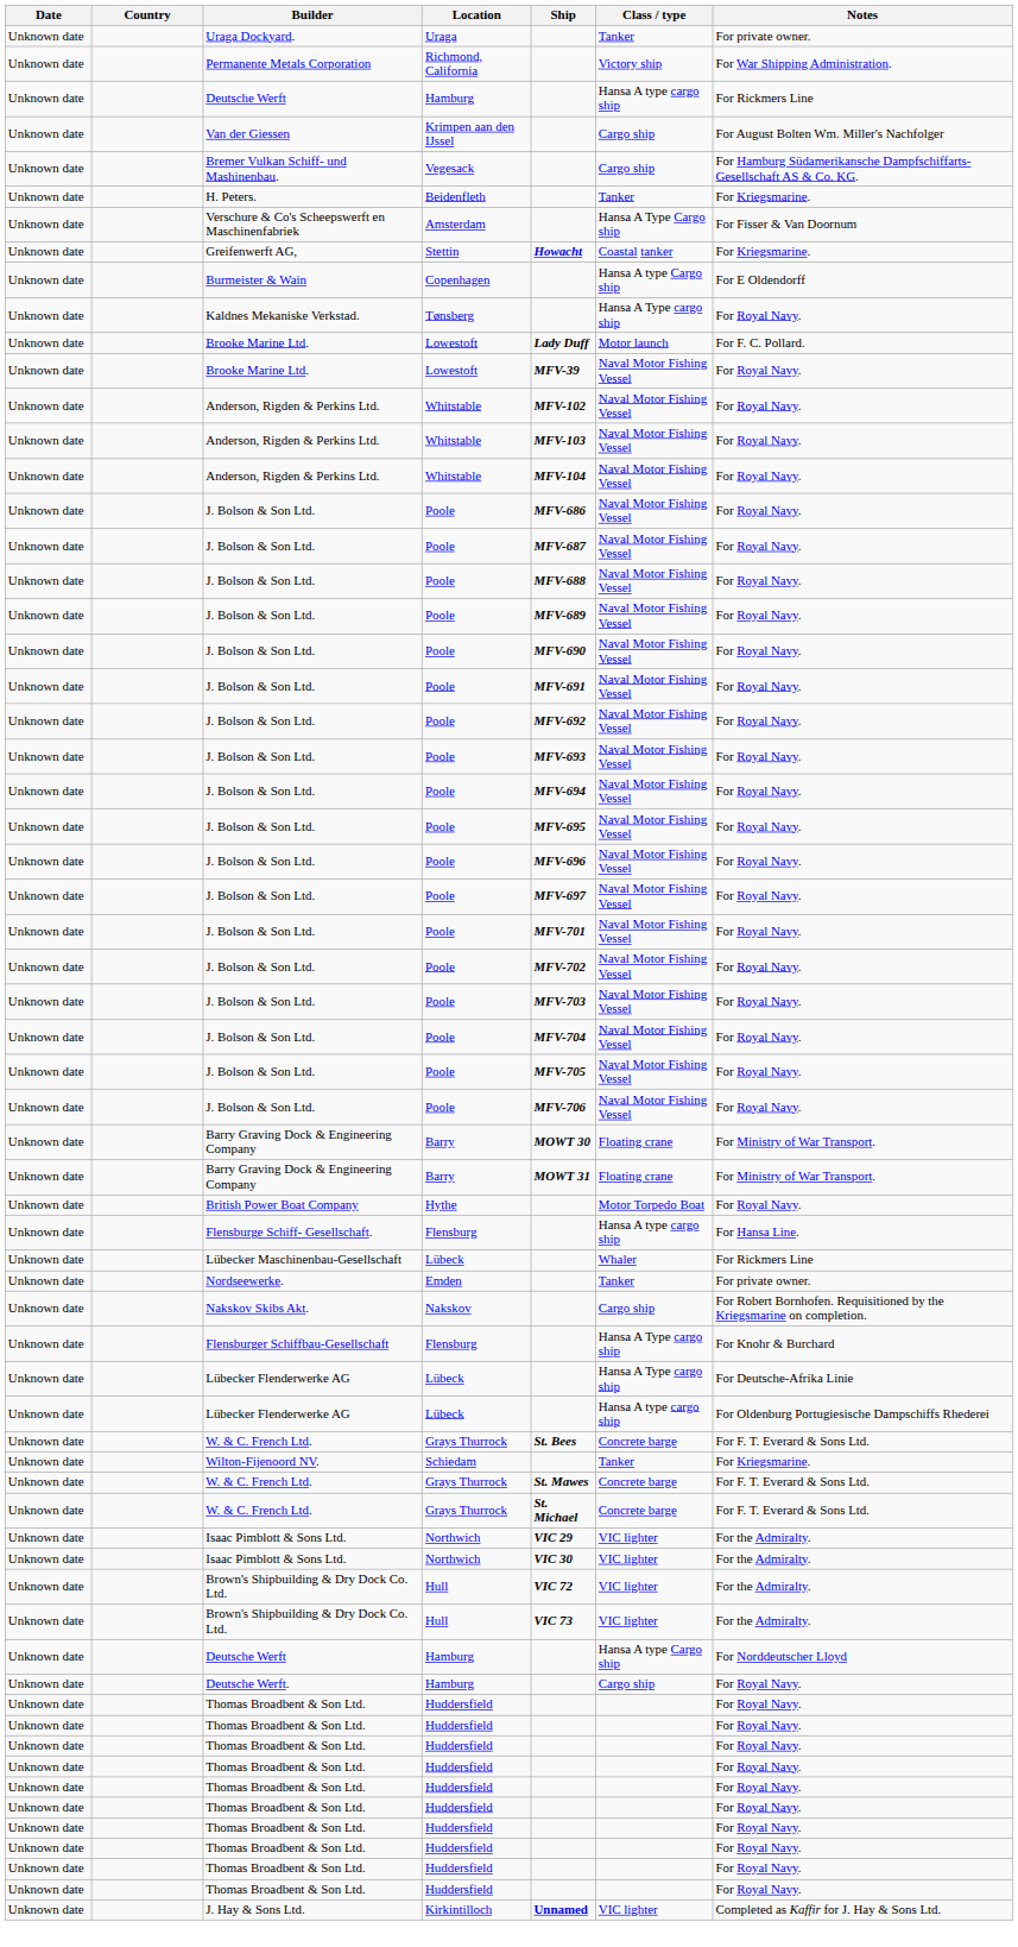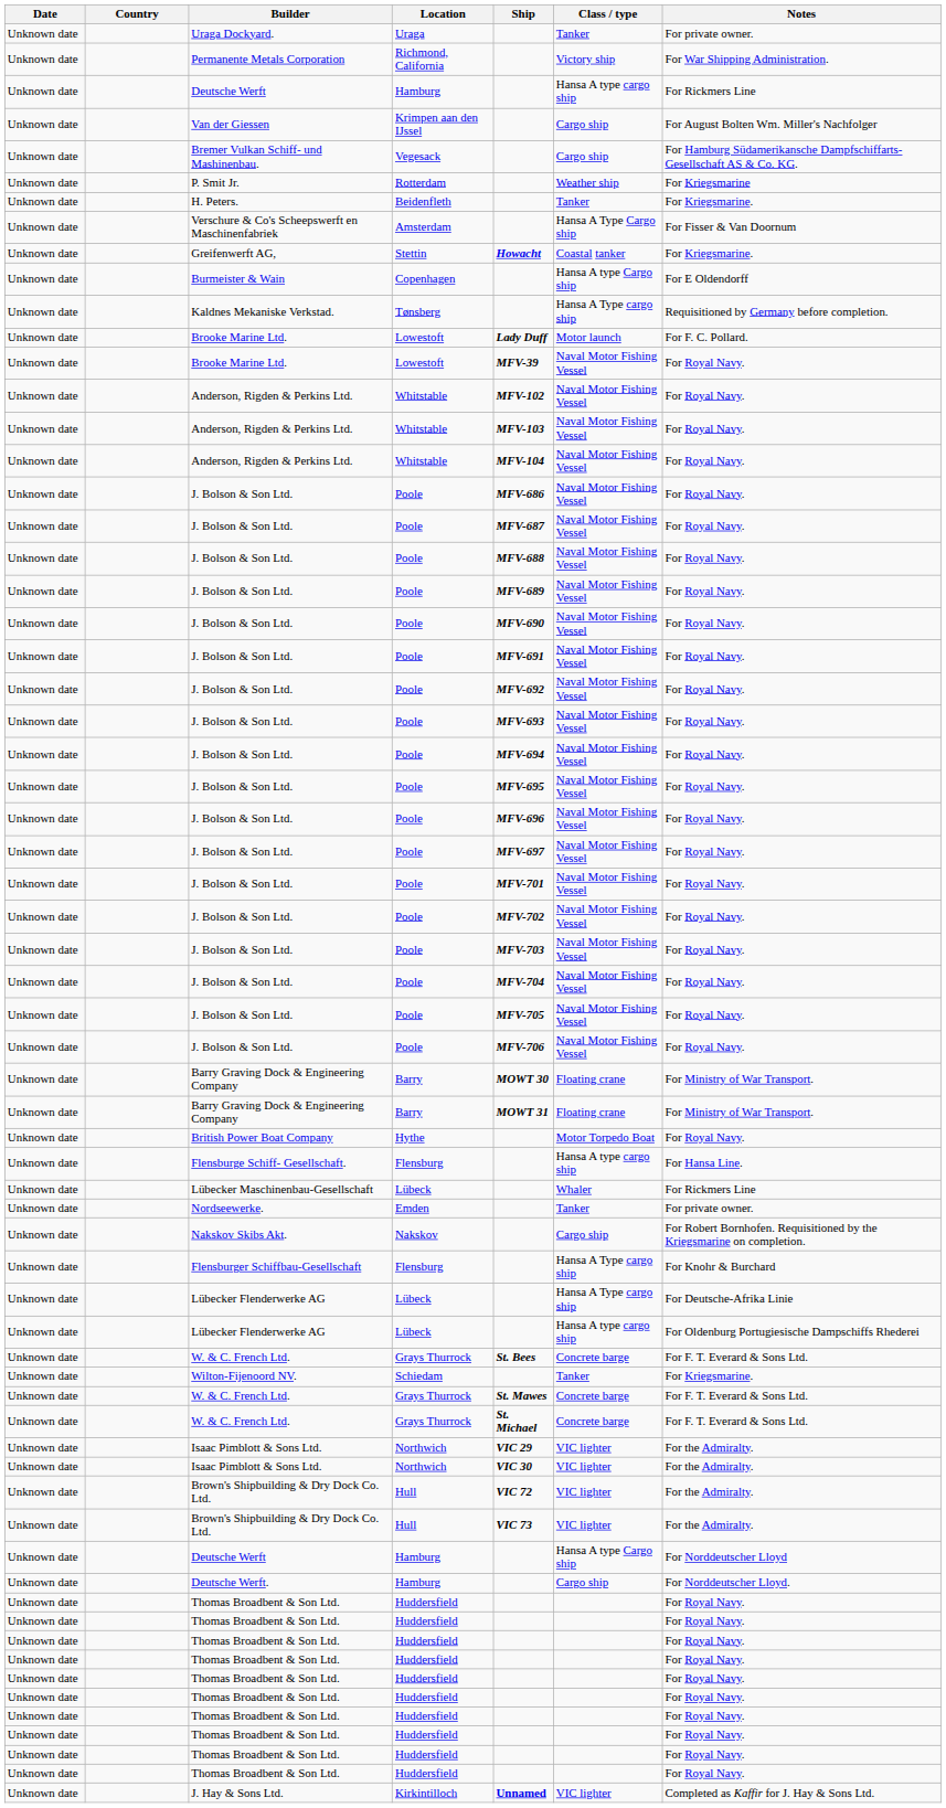 <table Class="wikitable sortable">
 <tr>
 <th width="100">Date</th>
 <th width="130">Country</th>
 <th>Builder</th>
 <th>Location</th>
 <th>Ship</th>
 <th>Class / type</th>
 <th>Notes</th>
 </tr>
 <tr>
 <td>Unknown date</td>
 <td></td>
 <td><a href='#'>Uraga Dockyard</a>.</td>
 <td><a href='#'>Uraga</a></td>
 <td><strong></strong></td>
 <td><a href='#'>Tanker</a></td>
 <td>For private owner.</td>
 </tr>
 <tr --->
 <td>Unknown date </td>
 <td></td>
 <td><a href='#'>Permanente Metals Corporation</a></td>
 <td><a href='#'>Richmond, California</a></td>
 <td><strong></strong></td>
 <td><a href='#'>Victory ship</a></td>
 <td>For <a href='#'>War Shipping Administration</a>.</td>
 </tr>
 <tr>
 <td>Unknown date</td>
 <td></td>
 <td><a href='#'>Deutsche Werft</a></td>
 <td><a href='#'>Hamburg</a></td>
 <td><strong></strong></td>
 <td>Hansa A type <a href='#'>cargo ship</a></td>
 <td>For Rickmers Line</td>
 </tr>
 <tr>
 <td>Unknown date</td>
 <td></td>
 <td><a href='#'>Van der Giessen</a></td>
 <td><a href='#'>Krimpen aan den IJssel</a></td>
 <td><strong></strong></td>
 <td><a href='#'>Cargo ship</a></td>
 <td>For August Bolten Wm. Miller's Nachfolger</td>
 </tr>
 <tr>
 <td>Unknown date</td>
 <td></td>
 <td><a href='#'>Bremer Vulkan Schiff- und Mashinenbau</a>.</td>
 <td><a href='#'>Vegesack</a></td>
 <td><strong></strong></td>
 <td><a href='#'>Cargo ship</a></td>
 <td>For <a href='#'>Hamburg Südamerikansche Dampfschiffarts-Gesellschaft AS & Co. KG</a>.</td>
 </tr>
 <tr>
 <td>Unknown date</td>
 <td></td>
+<td>P. Smit Jr.</td>
+<td><a href='#'>Rotterdam</a></td>
+<td><strong></strong></td>
+<td><a href='#'>Weather ship</a></td>
+<td>For <a href='#'>Kriegsmarine</a></td>
+</tr>
+<tr>
+<td>Unknown date</td>
+<td></td>
 <td>H. Peters.</td>
 <td><a href='#'>Beidenfleth</a></td>
 <td><strong></strong></td>
 <td><a href='#'>Tanker</a></td>
 <td>For <a href='#'>Kriegsmarine</a>.</td>
 </tr>
 <tr>
 <td>Unknown date</td>
 <td></td>
 <td>Verschure & Co's Scheepswerft en Maschinenfabriek</td>
 <td><a href='#'>Amsterdam</a></td>
 <td><strong></strong></td>
 <td>Hansa A Type <a href='#'>Cargo ship</a></td>
 <td>For Fisser & Van Doornum</td>
 </tr>
 <tr>
 <td>Unknown date</td>
 <td></td>
 <td>Greifenwerft AG,</td>
 <td><a href='#'>Stettin</a></td>
 <td><strong><a href='#'><em>Howacht</em></a></strong></td>
 <td><a href='#'>Coastal</a> <a href='#'>tanker</a></td>
 <td>For <a href='#'>Kriegsmarine</a>.</td>
 </tr>
 <tr>
 <td>Unknown date</td>
 <td></td>
 <td><a href='#'>Burmeister & Wain</a></td>
 <td><a href='#'>Copenhagen</a></td>
 <td><strong></strong></td>
 <td>Hansa A type <a href='#'>Cargo ship</a></td>
 <td>For E Oldendorff</td>
 </tr>
 <tr>
 <td>Unknown date</td>
 <td></td>
 <td>Kaldnes Mekaniske Verkstad.</td>
 <td><a href='#'>Tønsberg</a></td>
 <td><strong></strong></td>
 <td>Hansa A Type <a href='#'>cargo ship</a></td>
-<td>For <a href='#'>Royal Navy</a>.</td>
+<td>Requisitioned by <a href='#'>Germany</a> before completion.</td>
 </tr>
 <tr ---->
 <td>Unknown date</td>
 <td></td>
 <td><a href='#'>Brooke Marine Ltd</a>.</td>
 <td><a href='#'>Lowestoft</a></td>
 <td><strong><em>Lady Duff</em></strong></td>
 <td><a href='#'>Motor launch</a></td>
 <td>For F. C. Pollard.</td>
 </tr>
 <tr ---->
 <td>Unknown date</td>
 <td></td>
 <td><a href='#'>Brooke Marine Ltd</a>.</td>
 <td><a href='#'>Lowestoft</a></td>
 <td><strong><em>MFV-39</em></strong></td>
 <td><a href='#'>Naval Motor Fishing Vessel</a></td>
 <td>For <a href='#'>Royal Navy</a>.</td>
 </tr>
 <tr ---->
 <td>Unknown date</td>
 <td></td>
 <td>Anderson, Rigden & Perkins Ltd.</td>
 <td><a href='#'>Whitstable</a></td>
 <td><strong><em>MFV-102</em></strong></td>
 <td><a href='#'>Naval Motor Fishing Vessel</a></td>
 <td>For <a href='#'>Royal Navy</a>.</td>
 </tr>
 <tr ---->
 <td>Unknown date</td>
 <td></td>
 <td>Anderson, Rigden & Perkins Ltd.</td>
 <td><a href='#'>Whitstable</a></td>
 <td><strong><em>MFV-103</em></strong></td>
 <td><a href='#'>Naval Motor Fishing Vessel</a></td>
 <td>For <a href='#'>Royal Navy</a>.</td>
 </tr>
 <tr ---->
 <td>Unknown date</td>
 <td></td>
 <td>Anderson, Rigden & Perkins Ltd.</td>
 <td><a href='#'>Whitstable</a></td>
 <td><strong><em>MFV-104</em></strong></td>
 <td><a href='#'>Naval Motor Fishing Vessel</a></td>
 <td>For <a href='#'>Royal Navy</a>.</td>
 </tr>
 <tr ---->
 <td>Unknown date</td>
 <td></td>
 <td>J. Bolson & Son Ltd.</td>
 <td><a href='#'>Poole</a></td>
 <td><strong><em>MFV-686</em></strong></td>
 <td><a href='#'>Naval Motor Fishing Vessel</a></td>
 <td>For <a href='#'>Royal Navy</a>.</td>
 </tr>
 <tr ---->
 <td>Unknown date</td>
 <td></td>
 <td>J. Bolson & Son Ltd.</td>
 <td><a href='#'>Poole</a></td>
 <td><strong><em>MFV-687</em></strong></td>
 <td><a href='#'>Naval Motor Fishing Vessel</a></td>
 <td>For <a href='#'>Royal Navy</a>.</td>
 </tr>
 <tr ---->
 <td>Unknown date</td>
 <td></td>
 <td>J. Bolson & Son Ltd.</td>
 <td><a href='#'>Poole</a></td>
 <td><strong><em>MFV-688</em></strong></td>
 <td><a href='#'>Naval Motor Fishing Vessel</a></td>
 <td>For <a href='#'>Royal Navy</a>.</td>
 </tr>
 <tr ---->
 <td>Unknown date</td>
 <td></td>
 <td>J. Bolson & Son Ltd.</td>
 <td><a href='#'>Poole</a></td>
 <td><strong><em>MFV-689</em></strong></td>
 <td><a href='#'>Naval Motor Fishing Vessel</a></td>
 <td>For <a href='#'>Royal Navy</a>.</td>
 </tr>
 <tr ---->
 <td>Unknown date</td>
 <td></td>
 <td>J. Bolson & Son Ltd.</td>
 <td><a href='#'>Poole</a></td>
 <td><strong><em>MFV-690</em></strong></td>
 <td><a href='#'>Naval Motor Fishing Vessel</a></td>
 <td>For <a href='#'>Royal Navy</a>.</td>
 </tr>
 <tr ---->
 <td>Unknown date</td>
 <td></td>
 <td>J. Bolson & Son Ltd.</td>
 <td><a href='#'>Poole</a></td>
 <td><strong><em>MFV-691</em></strong></td>
 <td><a href='#'>Naval Motor Fishing Vessel</a></td>
 <td>For <a href='#'>Royal Navy</a>.</td>
 </tr>
 <tr ---->
 <td>Unknown date</td>
 <td></td>
 <td>J. Bolson & Son Ltd.</td>
 <td><a href='#'>Poole</a></td>
 <td><strong><em>MFV-692</em></strong></td>
 <td><a href='#'>Naval Motor Fishing Vessel</a></td>
 <td>For <a href='#'>Royal Navy</a>.</td>
 </tr>
 <tr ---->
 <td>Unknown date</td>
 <td></td>
 <td>J. Bolson & Son Ltd.</td>
 <td><a href='#'>Poole</a></td>
 <td><strong><em>MFV-693</em></strong></td>
 <td><a href='#'>Naval Motor Fishing Vessel</a></td>
 <td>For <a href='#'>Royal Navy</a>.</td>
 </tr>
 <tr ---->
 <td>Unknown date</td>
 <td></td>
 <td>J. Bolson & Son Ltd.</td>
 <td><a href='#'>Poole</a></td>
 <td><strong><em>MFV-694</em></strong></td>
 <td><a href='#'>Naval Motor Fishing Vessel</a></td>
 <td>For <a href='#'>Royal Navy</a>.</td>
 </tr>
 <tr ---->
 <td>Unknown date</td>
 <td></td>
 <td>J. Bolson & Son Ltd.</td>
 <td><a href='#'>Poole</a></td>
 <td><strong><em>MFV-695</em></strong></td>
 <td><a href='#'>Naval Motor Fishing Vessel</a></td>
 <td>For <a href='#'>Royal Navy</a>.</td>
 </tr>
 <tr ---->
 <td>Unknown date</td>
 <td></td>
 <td>J. Bolson & Son Ltd.</td>
 <td><a href='#'>Poole</a></td>
 <td><strong><em>MFV-696</em></strong></td>
 <td><a href='#'>Naval Motor Fishing Vessel</a></td>
 <td>For <a href='#'>Royal Navy</a>.</td>
 </tr>
 <tr ---->
 <td>Unknown date</td>
 <td></td>
 <td>J. Bolson & Son Ltd.</td>
 <td><a href='#'>Poole</a></td>
 <td><strong><em>MFV-697</em></strong></td>
 <td><a href='#'>Naval Motor Fishing Vessel</a></td>
 <td>For <a href='#'>Royal Navy</a>.</td>
 </tr>
 <tr ---->
 <td>Unknown date</td>
 <td></td>
 <td>J. Bolson & Son Ltd.</td>
 <td><a href='#'>Poole</a></td>
 <td><strong><em>MFV-701</em></strong></td>
 <td><a href='#'>Naval Motor Fishing Vessel</a></td>
 <td>For <a href='#'>Royal Navy</a>.</td>
 </tr>
 <tr ---->
 <td>Unknown date</td>
 <td></td>
 <td>J. Bolson & Son Ltd.</td>
 <td><a href='#'>Poole</a></td>
 <td><strong><em>MFV-702</em></strong></td>
 <td><a href='#'>Naval Motor Fishing Vessel</a></td>
 <td>For <a href='#'>Royal Navy</a>.</td>
 </tr>
 <tr ---->
 <td>Unknown date</td>
 <td></td>
 <td>J. Bolson & Son Ltd.</td>
 <td><a href='#'>Poole</a></td>
 <td><strong><em>MFV-703</em></strong></td>
 <td><a href='#'>Naval Motor Fishing Vessel</a></td>
 <td>For <a href='#'>Royal Navy</a>.</td>
 </tr>
 <tr ---->
 <td>Unknown date</td>
 <td></td>
 <td>J. Bolson & Son Ltd.</td>
 <td><a href='#'>Poole</a></td>
 <td><strong><em>MFV-704</em></strong></td>
 <td><a href='#'>Naval Motor Fishing Vessel</a></td>
 <td>For <a href='#'>Royal Navy</a>.</td>
 </tr>
 <tr ---->
 <td>Unknown date</td>
 <td></td>
 <td>J. Bolson & Son Ltd.</td>
 <td><a href='#'>Poole</a></td>
 <td><strong><em>MFV-705</em></strong></td>
 <td><a href='#'>Naval Motor Fishing Vessel</a></td>
 <td>For <a href='#'>Royal Navy</a>.</td>
 </tr>
 <tr ---->
 <td>Unknown date</td>
 <td></td>
 <td>J. Bolson & Son Ltd.</td>
 <td><a href='#'>Poole</a></td>
 <td><strong><em>MFV-706</em></strong></td>
 <td><a href='#'>Naval Motor Fishing Vessel</a></td>
 <td>For <a href='#'>Royal Navy</a>.</td>
 </tr>
 <tr ---->
 <td>Unknown date</td>
 <td></td>
 <td>Barry Graving Dock & Engineering Company</td>
 <td><a href='#'>Barry</a></td>
 <td><strong><em>MOWT 30</em></strong></td>
 <td><a href='#'>Floating crane</a></td>
 <td>For <a href='#'>Ministry of War Transport</a>.</td>
 </tr>
 <tr ---->
 <td>Unknown date</td>
 <td></td>
 <td>Barry Graving Dock & Engineering Company</td>
 <td><a href='#'>Barry</a></td>
 <td><strong><em>MOWT 31</em></strong></td>
 <td><a href='#'>Floating crane</a></td>
 <td>For <a href='#'>Ministry of War Transport</a>.</td>
 </tr>
 <tr ---->
 <td>Unknown date</td>
 <td></td>
 <td><a href='#'>British Power Boat Company</a></td>
 <td><a href='#'>Hythe</a></td>
 <td><strong></strong></td>
 <td><a href='#'>Motor Torpedo Boat</a></td>
 <td>For <a href='#'>Royal Navy</a>.</td>
 </tr>
 <tr>
 <td>Unknown date</td>
 <td></td>
 <td><a href='#'>Flensburge Schiff- Gesellschaft</a>.</td>
 <td><a href='#'>Flensburg</a></td>
 <td><strong></strong></td>
 <td>Hansa A type <a href='#'>cargo ship</a></td>
 <td>For <a href='#'>Hansa Line</a>.</td>
 </tr>
 <tr>
 <td>Unknown date</td>
 <td></td>
 <td>Lübecker Maschinenbau-Gesellschaft</td>
 <td><a href='#'>Lübeck</a></td>
 <td><strong></strong></td>
 <td><a href='#'>Whaler</a></td>
 <td>For Rickmers Line</td>
 </tr>
 <tr>
 <td>Unknown date</td>
 <td></td>
 <td><a href='#'>Nordseewerke</a>.</td>
 <td><a href='#'>Emden</a></td>
 <td><strong></strong></td>
 <td><a href='#'>Tanker</a></td>
 <td>For private owner.</td>
 </tr>
 <tr>
 <td>Unknown date</td>
 <td></td>
 <td><a href='#'>Nakskov Skibs Akt</a>.</td>
 <td><a href='#'>Nakskov</a></td>
 <td><strong></strong></td>
 <td><a href='#'>Cargo ship</a></td>
 <td>For Robert Bornhofen. Requisitioned by the <a href='#'>Kriegsmarine</a> on completion.</td>
 </tr>
 <tr>
 <td>Unknown date</td>
 <td></td>
 <td><a href='#'>Flensburger Schiffbau-Gesellschaft</a></td>
 <td><a href='#'>Flensburg</a></td>
 <td><strong></strong></td>
 <td>Hansa A Type <a href='#'>cargo ship</a></td>
 <td>For Knohr & Burchard</td>
 </tr>
 <tr>
 <td>Unknown date</td>
 <td></td>
 <td>Lübecker Flenderwerke AG</td>
 <td><a href='#'>Lübeck</a></td>
 <td><strong></strong></td>
 <td>Hansa A Type <a href='#'>cargo ship</a></td>
 <td>For Deutsche-Afrika Linie</td>
 </tr>
 <tr>
 <td>Unknown date</td>
 <td></td>
 <td>Lübecker Flenderwerke AG</td>
 <td><a href='#'>Lübeck</a></td>
 <td><strong></strong></td>
 <td>Hansa A type <a href='#'>cargo ship</a></td>
 <td>For Oldenburg Portugiesische Dampschiffs Rhederei</td>
 </tr>
 <tr>
 <td>Unknown date</td>
 <td></td>
 <td><a href='#'>W. & C. French Ltd</a>.</td>
 <td><a href='#'>Grays Thurrock</a></td>
 <td><strong><em>St. Bees</em></strong></td>
 <td><a href='#'>Concrete barge</a></td>
 <td>For F. T. Everard & Sons Ltd.</td>
 </tr>
 <tr>
 <td>Unknown date</td>
 <td></td>
 <td><a href='#'>Wilton-Fijenoord NV</a>.</td>
 <td><a href='#'>Schiedam</a></td>
 <td><strong></strong></td>
 <td><a href='#'>Tanker</a></td>
 <td>For <a href='#'>Kriegsmarine</a>.</td>
 </tr>
 <tr>
 <td>Unknown date</td>
 <td></td>
 <td><a href='#'>W. & C. French Ltd</a>.</td>
 <td><a href='#'>Grays Thurrock</a></td>
 <td><strong><em>St. Mawes</em></strong></td>
 <td><a href='#'>Concrete barge</a></td>
 <td>For F. T. Everard & Sons Ltd.</td>
 </tr>
 <tr>
 <td>Unknown date</td>
 <td></td>
 <td><a href='#'>W. & C. French Ltd</a>.</td>
 <td><a href='#'>Grays Thurrock</a></td>
 <td><strong><em>St. Michael</em></strong></td>
 <td><a href='#'>Concrete barge</a></td>
 <td>For F. T. Everard & Sons Ltd.</td>
 </tr>
 <tr>
 <td>Unknown date</td>
 <td></td>
 <td>Isaac Pimblott & Sons Ltd.</td>
 <td><a href='#'>Northwich</a></td>
 <td><strong><em>VIC 29</em></strong></td>
 <td><a href='#'>VIC lighter</a></td>
 <td>For the <a href='#'>Admiralty</a>.</td>
 </tr>
 <tr>
 <td>Unknown date</td>
 <td></td>
 <td>Isaac Pimblott & Sons Ltd.</td>
 <td><a href='#'>Northwich</a></td>
 <td><strong><em>VIC 30</em></strong></td>
 <td><a href='#'>VIC lighter</a></td>
 <td>For the <a href='#'>Admiralty</a>.</td>
 </tr>
 <tr>
 <td>Unknown date</td>
 <td></td>
 <td>Brown's Shipbuilding & Dry Dock Co. Ltd.</td>
 <td><a href='#'>Hull</a></td>
 <td><strong><em>VIC 72</em></strong></td>
 <td><a href='#'>VIC lighter</a></td>
 <td>For the <a href='#'>Admiralty</a>.</td>
 </tr>
 <tr>
 <td>Unknown date</td>
 <td></td>
 <td>Brown's Shipbuilding & Dry Dock Co. Ltd.</td>
 <td><a href='#'>Hull</a></td>
 <td><strong><em>VIC 73</em></strong></td>
 <td><a href='#'>VIC lighter</a></td>
 <td>For the <a href='#'>Admiralty</a>.</td>
 </tr>
 <tr>
 <td>Unknown date</td>
 <td></td>
 <td><a href='#'>Deutsche Werft</a></td>
 <td><a href='#'>Hamburg</a></td>
 <td><strong></strong></td>
 <td>Hansa A type <a href='#'>Cargo ship</a></td>
 <td>For <a href='#'>Norddeutscher Lloyd</a></td>
 </tr>
 <tr>
 <td>Unknown date</td>
 <td></td>
 <td><a href='#'>Deutsche Werft</a>.</td>
 <td><a href='#'>Hamburg</a></td>
 <td><strong></strong></td>
 <td><a href='#'>Cargo ship</a></td>
-<td>For <a href='#'>Royal Navy</a>.</td>
+<td>For <a href='#'>Norddeutscher Lloyd</a>.</td>
 </tr>
 <tr ---->
 <td>Unknown date</td>
 <td></td>
 <td>Thomas Broadbent & Son Ltd.</td>
 <td><a href='#'>Huddersfield</a></td>
 <td><strong></strong></td>
 <td></td>
 <td>For <a href='#'>Royal Navy</a>.</td>
 </tr>
 <tr ---->
 <td>Unknown date</td>
 <td></td>
 <td>Thomas Broadbent & Son Ltd.</td>
 <td><a href='#'>Huddersfield</a></td>
 <td><strong></strong></td>
 <td></td>
 <td>For <a href='#'>Royal Navy</a>.</td>
 </tr>
 <tr ---->
 <td>Unknown date</td>
 <td></td>
 <td>Thomas Broadbent & Son Ltd.</td>
 <td><a href='#'>Huddersfield</a></td>
 <td><strong></strong></td>
 <td></td>
 <td>For <a href='#'>Royal Navy</a>.</td>
 </tr>
 <tr ---->
 <td>Unknown date</td>
 <td></td>
 <td>Thomas Broadbent & Son Ltd.</td>
 <td><a href='#'>Huddersfield</a></td>
 <td><strong></strong></td>
 <td></td>
 <td>For <a href='#'>Royal Navy</a>.</td>
 </tr>
 <tr ---->
 <td>Unknown date</td>
 <td></td>
 <td>Thomas Broadbent & Son Ltd.</td>
 <td><a href='#'>Huddersfield</a></td>
 <td><strong></strong></td>
 <td></td>
 <td>For <a href='#'>Royal Navy</a>.</td>
 </tr>
 <tr ---->
 <td>Unknown date</td>
 <td></td>
 <td>Thomas Broadbent & Son Ltd.</td>
 <td><a href='#'>Huddersfield</a></td>
 <td><strong></strong></td>
 <td></td>
 <td>For <a href='#'>Royal Navy</a>.</td>
 </tr>
 <tr ---->
 <td>Unknown date</td>
 <td></td>
 <td>Thomas Broadbent & Son Ltd.</td>
 <td><a href='#'>Huddersfield</a></td>
 <td><strong></strong></td>
 <td></td>
 <td>For <a href='#'>Royal Navy</a>.</td>
 </tr>
 <tr ---->
 <td>Unknown date</td>
 <td></td>
 <td>Thomas Broadbent & Son Ltd.</td>
 <td><a href='#'>Huddersfield</a></td>
 <td><strong></strong></td>
 <td></td>
 <td>For <a href='#'>Royal Navy</a>.</td>
 </tr>
 <tr ---->
 <td>Unknown date</td>
 <td></td>
 <td>Thomas Broadbent & Son Ltd.</td>
 <td><a href='#'>Huddersfield</a></td>
 <td><strong></strong></td>
 <td></td>
 <td>For <a href='#'>Royal Navy</a>.</td>
 </tr>
 <tr ---->
 <td>Unknown date</td>
 <td></td>
 <td>Thomas Broadbent & Son Ltd.</td>
 <td><a href='#'>Huddersfield</a></td>
 <td><strong></strong></td>
 <td></td>
 <td>For <a href='#'>Royal Navy</a>.</td>
 </tr>
 <tr>
 <td>Unknown date</td>
 <td></td>
 <td>J. Hay & Sons Ltd.</td>
 <td><a href='#'>Kirkintilloch</a></td>
 <td><strong><a href='#'>Unnamed</a></strong></td>
 <td><a href='#'>VIC lighter</a></td>
 <td>Completed as <em>Kaffir</em> for J. Hay & Sons Ltd.</td>
 </tr>
 </table>
